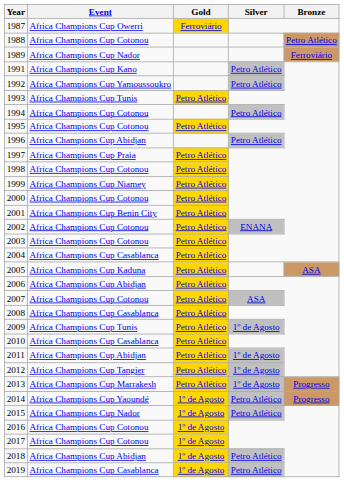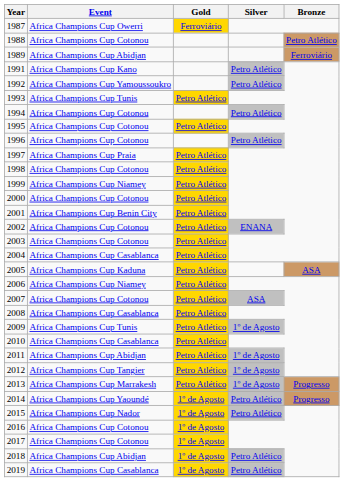 <table class="wikitable" style="text-align:center; font-size:70%;">
 <tr>
 <th>Year</th>
 <th><a href='#'>Event</a></th>
 <th>Gold</th>
 <th>Silver</th>
 <th>Bronze</th>
 </tr>
 <tr>
 <td>1987</td>
 <td align=left><a href='#'>Africa Champions Cup Owerri</a></td>
 <td style="background:gold;"><a href='#'>Ferroviário</a></td>
 </tr>
 <tr>
 <td>1988</td>
 <td align=left><a href='#'>Africa Champions Cup Cotonou</a></td>
 <td></td>
 <td></td>
 <td style="background:#cc9966;"><a href='#'>Petro Atlético</a></td>
 </tr>
 <tr>
 <td>1989</td>
-<td align=left><a href='#'>Africa Champions Cup Nador</a></td>
+<td align=left><a href='#'>Africa Champions Cup Abidjan</a></td>
 <td></td>
 <td></td>
 <td style="background:#cc9966;"><a href='#'>Ferroviário</a></td>
 </tr>
 <tr>
 <td>1991</td>
 <td align=left><a href='#'>Africa Champions Cup Kano</a></td>
 <td></td>
 <td style="background:silver;"><a href='#'>Petro Atlético</a></td>
 </tr>
 <tr>
 <td>1992</td>
 <td align=left><a href='#'>Africa Champions Cup Yamoussoukro</a></td>
 <td></td>
 <td style="background:silver;"><a href='#'>Petro Atlético</a></td>
 </tr>
 <tr>
 <td>1993</td>
 <td align=left><a href='#'>Africa Champions Cup Tunis</a></td>
 <td style="background:gold;"><a href='#'>Petro Atlético</a></td>
 </tr>
 <tr>
 <td>1994</td>
 <td align=left><a href='#'>Africa Champions Cup Cotonou</a></td>
 <td></td>
 <td style="background:silver;"><a href='#'>Petro Atlético</a></td>
 </tr>
 <tr>
 <td>1995</td>
 <td align=left><a href='#'>Africa Champions Cup Cotonou</a></td>
 <td style="background:gold;"><a href='#'>Petro Atlético</a></td>
 </tr>
 <tr>
 <td>1996</td>
-<td align=left><a href='#'>Africa Champions Cup Abidjan</a></td>
+<td align=left><a href='#'>Africa Champions Cup Cotonou</a></td>
 <td></td>
 <td style="background:silver;"><a href='#'>Petro Atlético</a></td>
 </tr>
 <tr>
 <td>1997</td>
 <td align=left><a href='#'>Africa Champions Cup Praia</a></td>
 <td style="background:gold;"><a href='#'>Petro Atlético</a></td>
 </tr>
 <tr>
 <td>1998</td>
 <td align=left><a href='#'>Africa Champions Cup Cotonou</a></td>
 <td style="background:gold;"><a href='#'>Petro Atlético</a></td>
 </tr>
 <tr>
 <td>1999</td>
 <td align=left><a href='#'>Africa Champions Cup Niamey</a></td>
 <td style="background:gold;"><a href='#'>Petro Atlético</a></td>
 </tr>
 <tr>
 <td>2000</td>
 <td align=left><a href='#'>Africa Champions Cup Cotonou</a></td>
 <td style="background:gold;"><a href='#'>Petro Atlético</a></td>
 </tr>
 <tr>
 <td>2001</td>
 <td align=left><a href='#'>Africa Champions Cup Benin City</a></td>
 <td style="background:gold;"><a href='#'>Petro Atlético</a></td>
 </tr>
 <tr>
 <td>2002</td>
 <td align=left><a href='#'>Africa Champions Cup Cotonou</a></td>
 <td style="background:gold;"><a href='#'>Petro Atlético</a></td>
 <td style="background:silver;"><a href='#'>ENANA</a></td>
 </tr>
 <tr>
 <td>2003</td>
 <td align=left><a href='#'>Africa Champions Cup Cotonou</a></td>
 <td style="background:gold;"><a href='#'>Petro Atlético</a></td>
 </tr>
 <tr>
 <td>2004</td>
 <td align=left><a href='#'>Africa Champions Cup Casablanca</a></td>
 <td style="background:gold;"><a href='#'>Petro Atlético</a></td>
 </tr>
 <tr>
 <td>2005</td>
 <td align=left><a href='#'>Africa Champions Cup Kaduna</a></td>
 <td style="background:gold;"><a href='#'>Petro Atlético</a></td>
 <td></td>
 <td align=center style="background:#cc9966;"><a href='#'>ASA</a></td>
 </tr>
 <tr>
 <td>2006</td>
-<td align=left><a href='#'>Africa Champions Cup Abidjan</a></td>
+<td align=left><a href='#'>Africa Champions Cup Niamey</a></td>
 <td style="background:gold;"><a href='#'>Petro Atlético</a></td>
 </tr>
 <tr>
 <td>2007</td>
 <td align=left><a href='#'>Africa Champions Cup Cotonou</a></td>
 <td style="background:gold;"><a href='#'>Petro Atlético</a></td>
 <td style="background:silver;"><a href='#'>ASA</a></td>
 </tr>
 <tr>
 <td>2008</td>
 <td align=left><a href='#'>Africa Champions Cup Casablanca</a></td>
 <td style="background:gold;"><a href='#'>Petro Atlético</a></td>
 </tr>
 <tr>
 <td>2009</td>
 <td align=left><a href='#'>Africa Champions Cup Tunis</a></td>
 <td style="background:gold;"><a href='#'>Petro Atlético</a></td>
 <td style="background:silver;"><a href='#'>1º de Agosto</a></td>
 </tr>
 <tr>
 <td>2010</td>
 <td align=left><a href='#'>Africa Champions Cup Casablanca</a></td>
 <td style="background:gold;"><a href='#'>Petro Atlético</a></td>
 </tr>
 <tr>
 <td>2011</td>
 <td align=left><a href='#'>Africa Champions Cup Abidjan</a></td>
 <td style="background:gold;"><a href='#'>Petro Atlético</a></td>
 <td style="background:silver;"><a href='#'>1º de Agosto</a></td>
 </tr>
 <tr>
 <td>2012</td>
 <td align=left><a href='#'>Africa Champions Cup Tangier</a></td>
 <td style="background:gold;"><a href='#'>Petro Atlético</a></td>
 <td style="background:silver;"><a href='#'>1º de Agosto</a></td>
 </tr>
 <tr>
 <td>2013</td>
 <td align=left><a href='#'>Africa Champions Cup Marrakesh</a></td>
 <td style="background:gold;"><a href='#'>Petro Atlético</a></td>
 <td style="background:silver;"><a href='#'>1º de Agosto</a></td>
 <td align=center style="background:#cc9966;"><a href='#'>Progresso</a></td>
 </tr>
 <tr>
 <td>2014</td>
 <td align=left><a href='#'>Africa Champions Cup Yaoundé</a></td>
 <td style="background:gold;"><a href='#'>1º de Agosto</a></td>
 <td style="background:silver;"><a href='#'>Petro Atlético</a></td>
 <td align=center style="background:#cc9966;"><a href='#'>Progresso</a></td>
 </tr>
 <tr>
 <td>2015</td>
 <td align=left><a href='#'>Africa Champions Cup Nador</a></td>
 <td style="background:gold;"><a href='#'>1º de Agosto</a></td>
 <td style="background:silver;"><a href='#'>Petro Atlético</a></td>
 </tr>
 <tr>
 <td>2016</td>
 <td align=left><a href='#'>Africa Champions Cup Cotonou</a></td>
 <td style="background:gold;"><a href='#'>1º de Agosto</a></td>
 </tr>
 <tr>
 <td>2017</td>
 <td align=left><a href='#'>Africa Champions Cup Cotonou</a></td>
 <td style="background:gold;"><a href='#'>1º de Agosto</a></td>
 </tr>
 <tr>
 <td>2018</td>
 <td align=left><a href='#'>Africa Champions Cup Abidjan</a></td>
 <td style="background:gold;"><a href='#'>1º de Agosto</a></td>
 <td style="background:silver;"><a href='#'>Petro Atlético</a></td>
 </tr>
 <tr>
 <td>2019</td>
 <td align=left><a href='#'>Africa Champions Cup Casablanca</a></td>
 <td style="background:gold;"><a href='#'>1º de Agosto</a></td>
 <td style="background:silver;"><a href='#'>Petro Atlético</a></td>
 </tr>
 </table>
